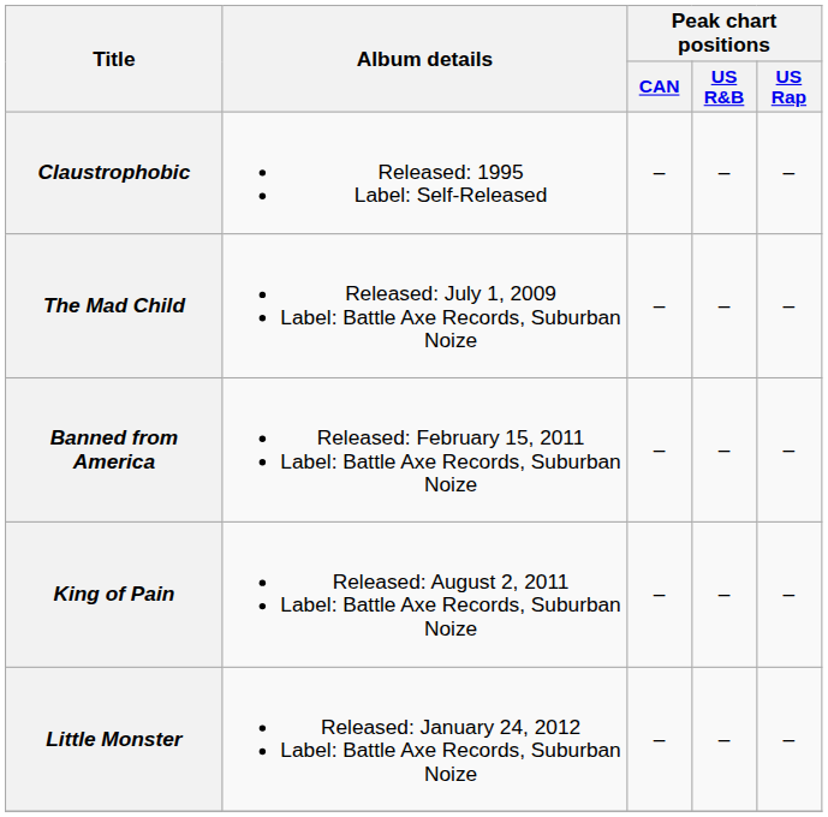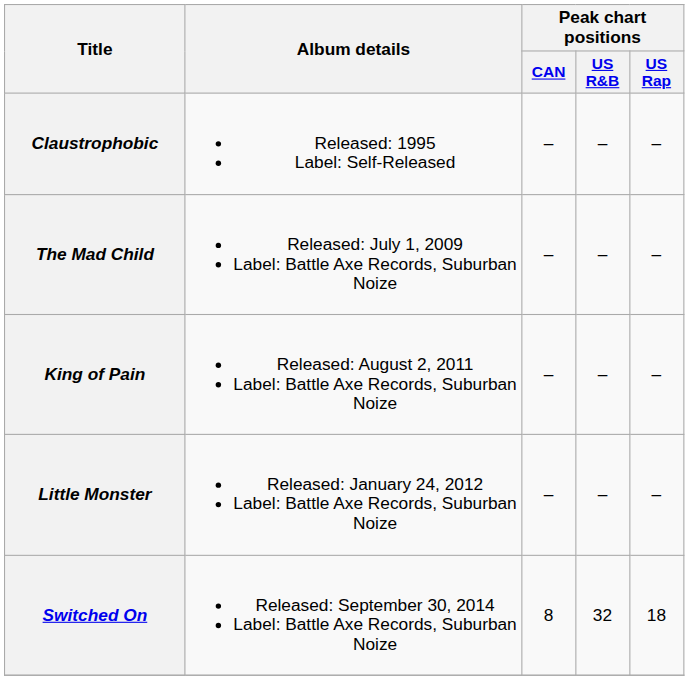 <table class="wikitable plainrowheaders" style="text-align:center;">
 <tr>
 <th scope="col" rowspan="2" style="width:10em;">Title</th>
 <th scope="col" rowspan="2" style="width:19em;">Album details</th>
 <th scope="col" colspan="3">Peak chart positions</th>
 </tr>
 <tr>
 <th scope="col" style="width:3em;font-size:90%;"><a href='#'>CAN</a></th>
 <th scope="col" style="width:3em;font-size:90%;"><a href='#'>US R&B</a></th>
 <th scope="col" style="width:3em;font-size:90%;"><a href='#'>US<br>Rap</a></th>
 </tr>
 <tr>
 <th scope="row"><em>Claustrophobic</em></th>
 <td><br><ul><li>Released: 1995</li><li>Label: Self-Released</li></ul></td>
 <td>–</td>
 <td>–</td>
 <td>–</td>
 </tr>
 <tr>
 <th scope="row"><em>The Mad Child</em></th>
 <td><br><ul><li>Released: July 1, 2009</li><li>Label: Battle Axe Records, Suburban Noize</li></ul></td>
 <td>–</td>
 <td>–</td>
 <td>–</td>
 </tr>
 <tr>
-<th scope="row"><em>Banned from America</em></th>
-<td><br><ul><li>Released: February 15, 2011</li><li>Label: Battle Axe Records, Suburban Noize</li></ul></td>
-<td>–</td>
-<td>–</td>
-<td>–</td>
-</tr>
-<tr>
 <th scope="row"><em>King of Pain</em></th>
 <td><br><ul><li>Released: August 2, 2011</li><li>Label: Battle Axe Records, Suburban Noize</li></ul></td>
 <td>–</td>
 <td>–</td>
 <td>–</td>
 </tr>
 <tr>
 <th scope="row"><em>Little Monster</em></th>
 <td><br><ul><li>Released: January 24, 2012</li><li>Label: Battle Axe Records, Suburban Noize</li></ul></td>
 <td>–</td>
 <td>–</td>
 <td>–</td>
 </tr>
 <tr>
+<th scope="row"><em><a href='#'>Switched On</a></em></th>
+<td><br><ul><li>Released: September 30, 2014</li><li>Label: Battle Axe Records, Suburban Noize</li></ul></td>
+<td>8</td>
+<td>32</td>
+<td>18</td>
+</tr>
+<tr>
 </tr>
 </table>
